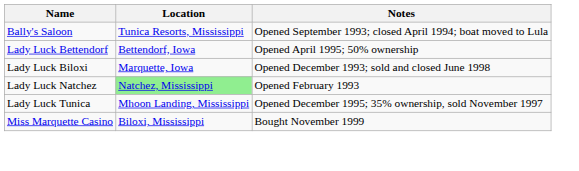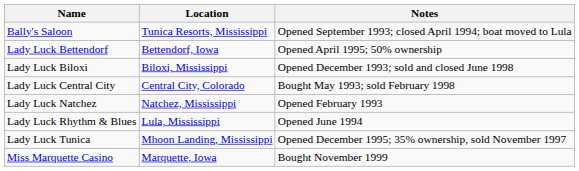 <table class="wikitable sortable" style="text-align:left;">
 <tr>
 <th>Name</th>
 <th>Location</th>
 <th>Notes</th>
 </tr>
 <tr>
 <td><a href='#'>Bally's Saloon</a></td>
 <td><a href='#'>Tunica Resorts, Mississippi</a></td>
 <td>Opened September 1993; closed April 1994; boat moved to Lula</td>
 </tr>
 <tr>
 <td><a href='#'>Lady Luck Bettendorf</a></td>
 <td><a href='#'>Bettendorf, Iowa</a></td>
 <td>Opened April 1995; 50% ownership</td>
 </tr>
 <tr>
 <td>Lady Luck Biloxi</td>
-<td><a href='#'>Marquette, Iowa</a></td>
+<td><a href='#'>Biloxi, Mississippi</a></td>
 <td>Opened December 1993; sold and closed June 1998</td>
 </tr>
 <tr>
+<td>Lady Luck Central City</td>
+<td><a href='#'>Central City, Colorado</a></td>
+<td>Bought May 1993; sold February 1998</td>
+</tr>
+<tr>
 <td>Lady Luck Natchez</td>
-<td style="background: lightgreen;"><a href='#'>Natchez, Mississippi</a></td>
+<td><a href='#'>Natchez, Mississippi</a></td>
 <td>Opened February 1993</td>
+</tr>
+<tr>
+<td>Lady Luck Rhythm & Blues</td>
+<td><a href='#'>Lula, Mississippi</a></td>
+<td>Opened June 1994</td>
 </tr>
 <tr>
 <td>Lady Luck Tunica</td>
 <td><a href='#'>Mhoon Landing, Mississippi</a></td>
 <td>Opened December 1995; 35% ownership, sold November 1997</td>
 </tr>
 <tr>
 <td><a href='#'>Miss Marquette Casino</a></td>
-<td><a href='#'>Biloxi, Mississippi</a></td>
+<td><a href='#'>Marquette, Iowa</a></td>
 <td>Bought November 1999</td>
 </tr>
 </table>
